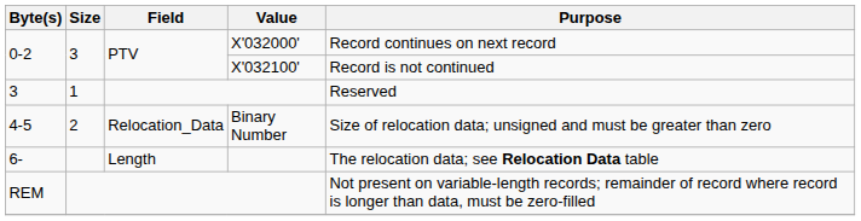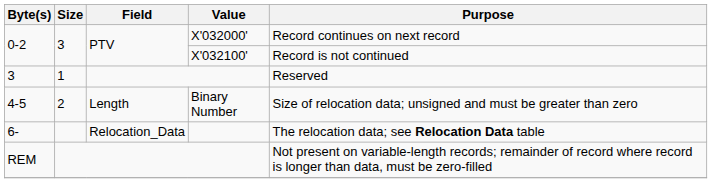 <table class="wikitable" border="1">
 <tr>
 <th>Byte(s)</th>
 <th>Size</th>
 <th>Field</th>
 <th>Value</th>
 <th>Purpose</th>
 </tr>
 <tr>
 <td rowspan=2>0-2</td>
 <td rowspan=2>3</td>
 <td rowspan=2>PTV</td>
 <td>X'032000'</td>
 <td>Record continues on next record</td>
 </tr>
 <tr>
 <td>X'032100'</td>
 <td>Record is not continued</td>
 </tr>
 <tr>
 <td>3</td>
 <td>1</td>
 <td colspan=2></td>
 <td>Reserved</td>
 </tr>
 <tr>
 <td>4-5</td>
 <td>2</td>
-<td>Relocation_Data</td>
+<td>Length</td>
 <td>Binary Number</td>
 <td>Size of relocation data; unsigned and must be greater than zero</td>
 </tr>
 <tr>
 <td>6-</td>
 <td></td>
-<td>Length</td>
+<td>Relocation_Data</td>
 <td></td>
 <td>The relocation data; see <strong>Relocation Data</strong> table</td>
 </tr>
 <tr>
 <td>REM</td>
 <td colspan=3></td>
 <td>Not present on variable-length records; remainder of record where record is longer than data, must be zero-filled</td>
 </tr>
 <tr>
 </tr>
 </table>
